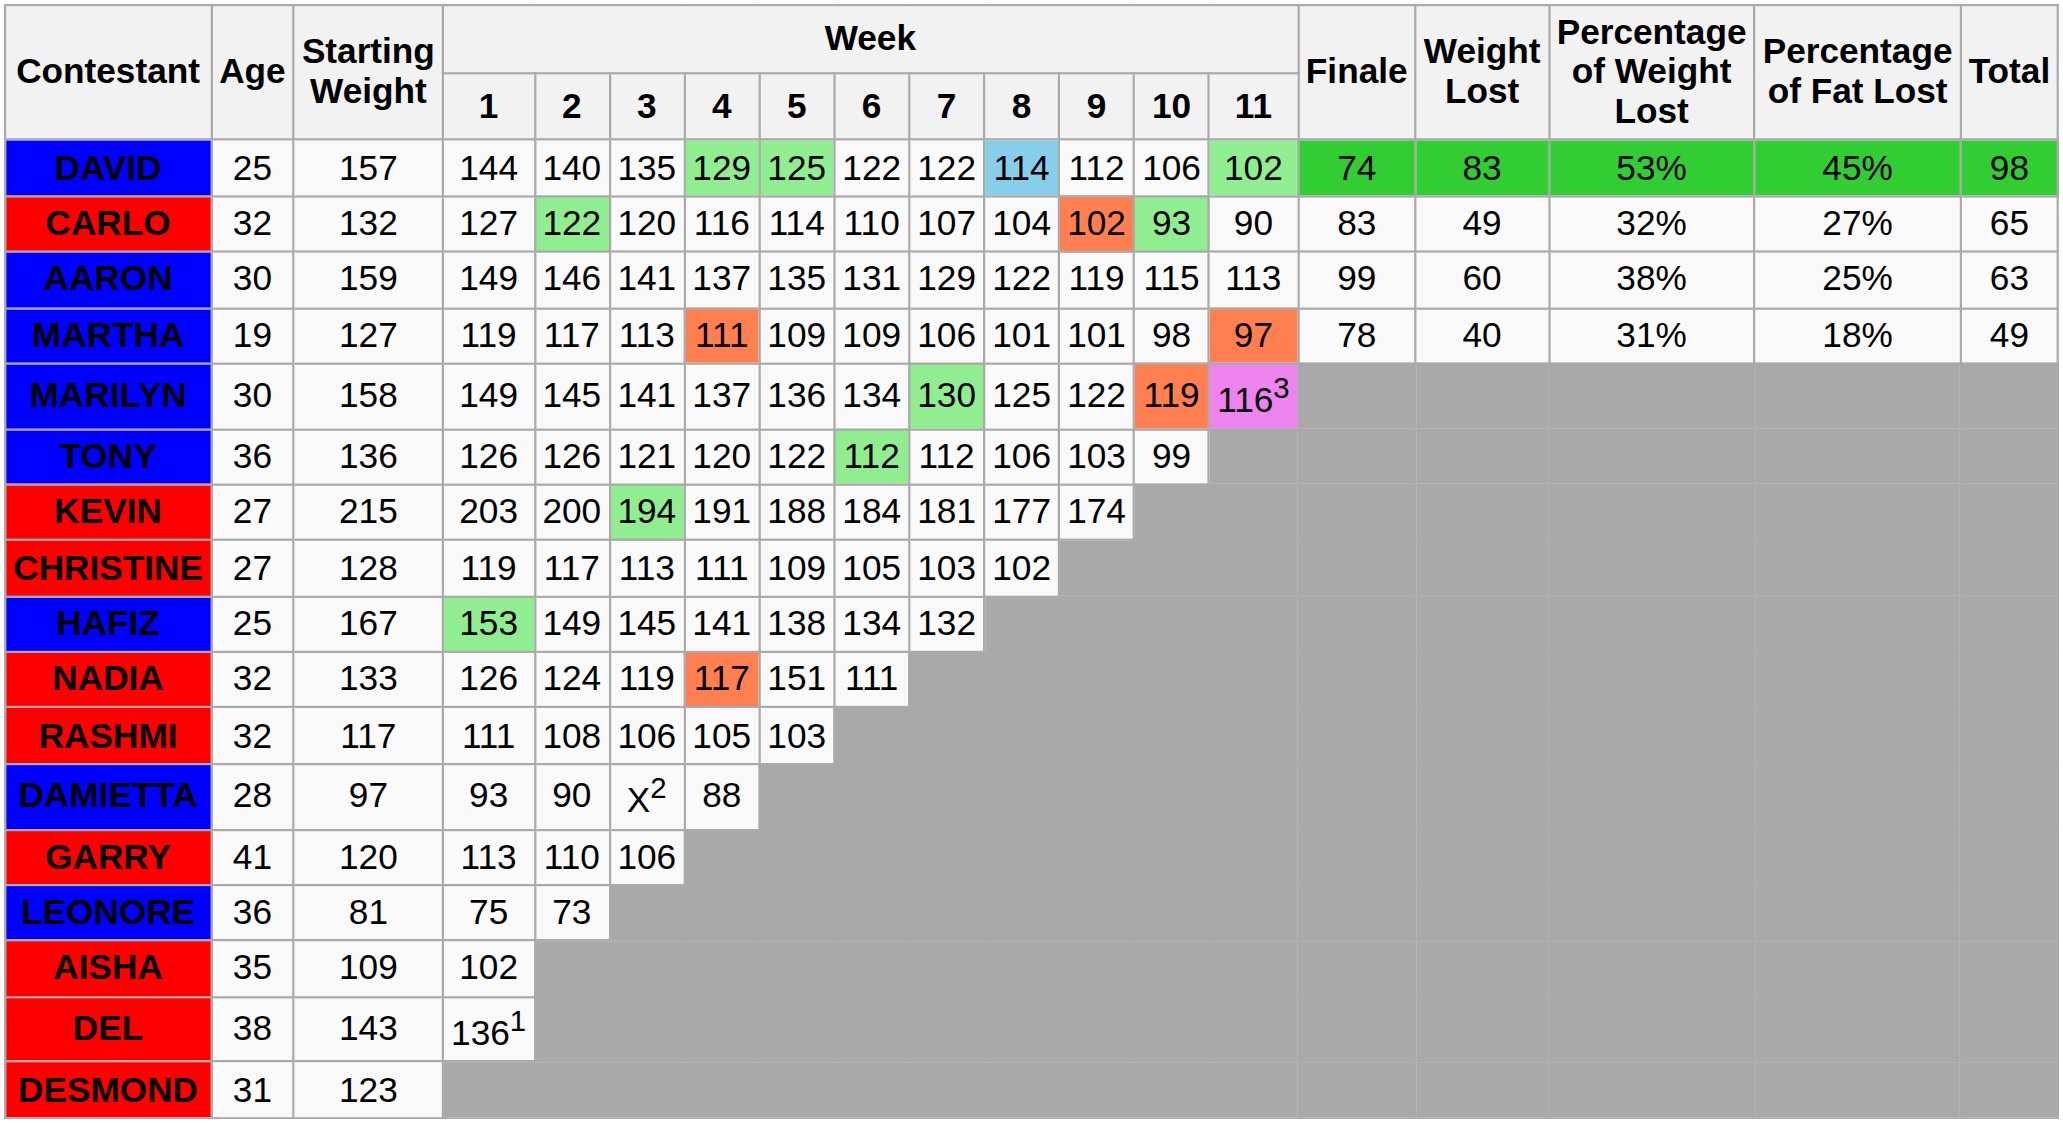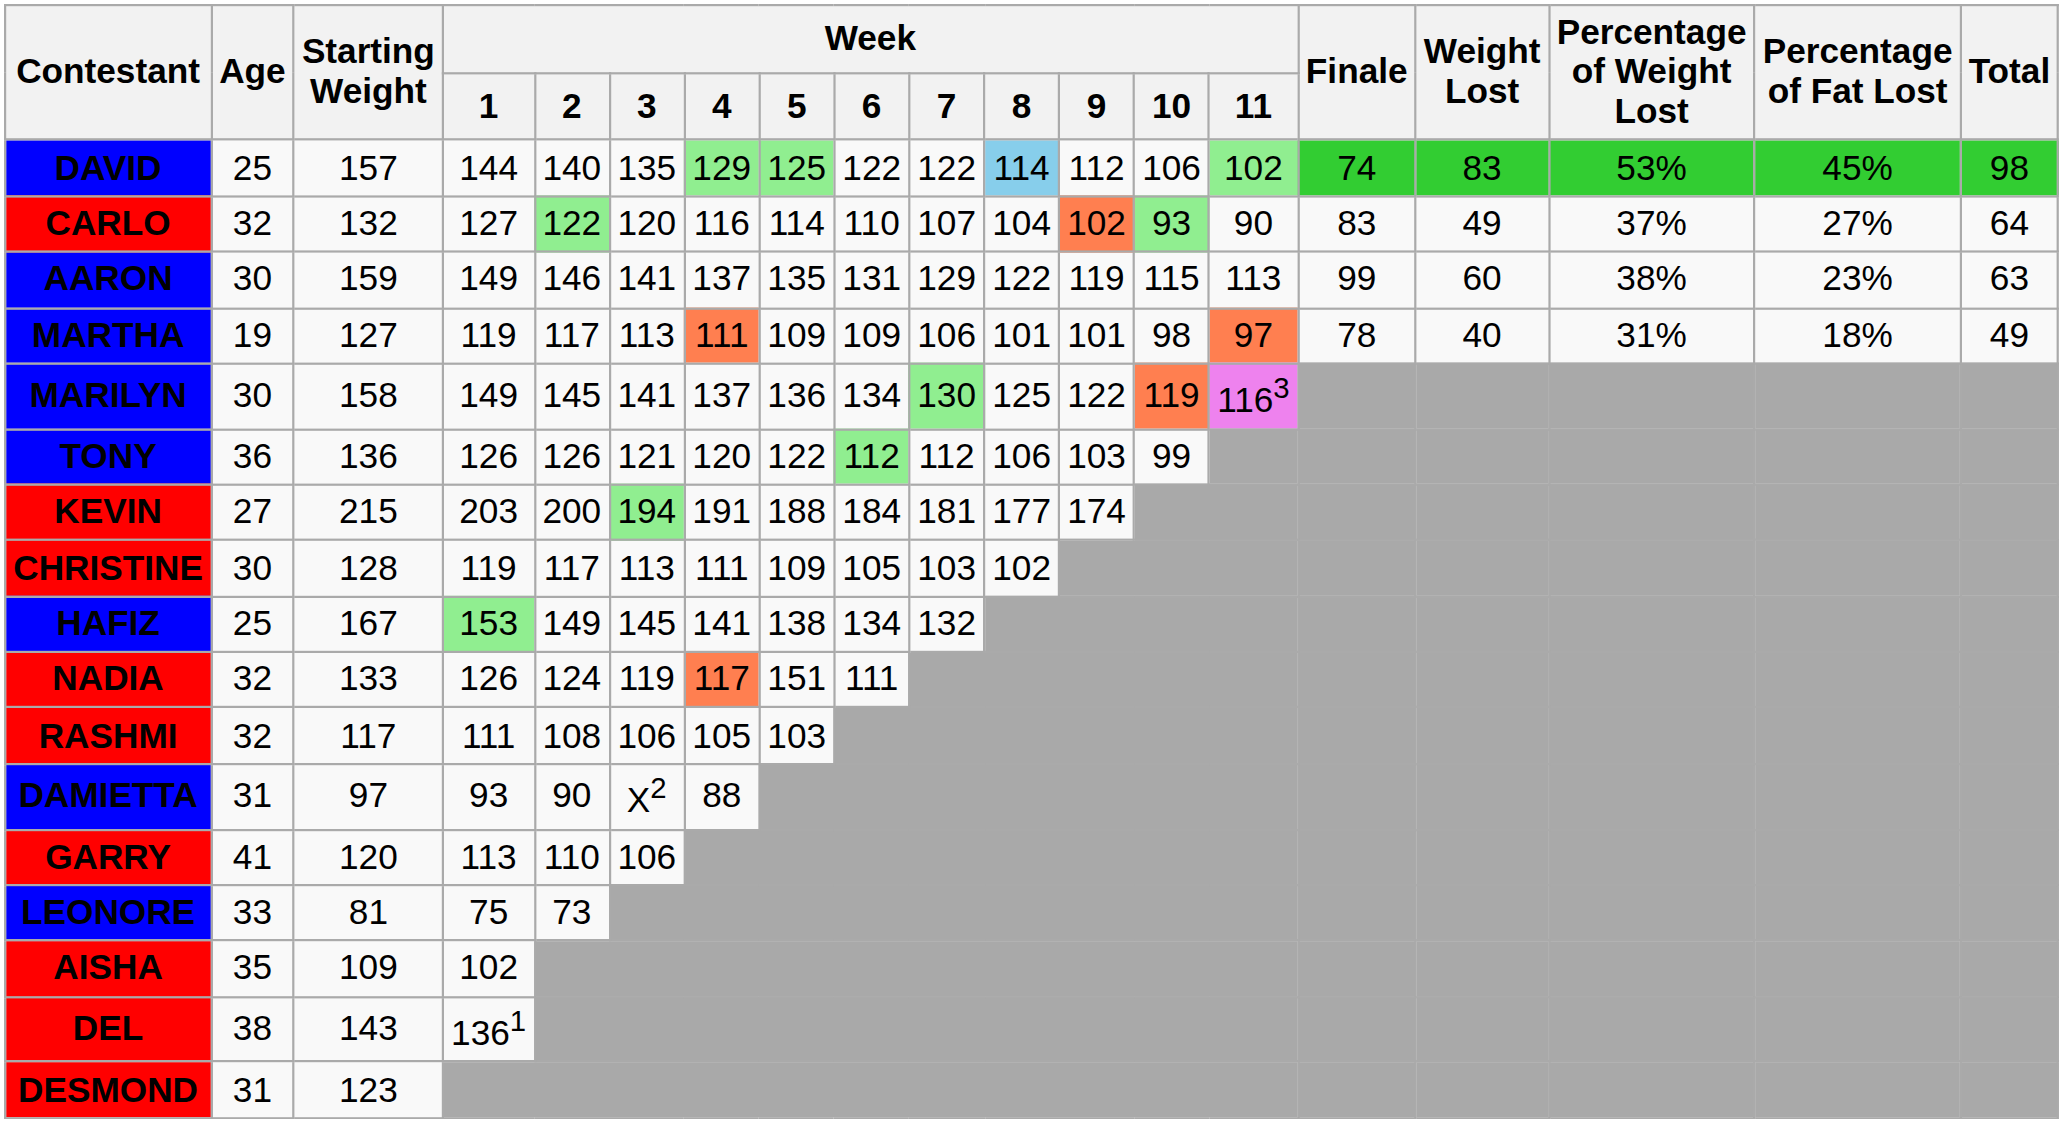 <table class="wikitable"  style="text-align:center; margin:auto;">
 <tr>
 <th rowspan=2>Contestant</th>
 <th rowspan=2>Age</th>
 <th rowspan=2>Starting<br>Weight</th>
 <th colspan=11>Week</th>
 <th rowspan=2>Finale</th>
 <th rowspan=2>Weight<br>Lost</th>
 <th rowspan=2>Percentage<br>of Weight Lost</th>
 <th rowspan=2>Percentage<br>of Fat Lost</th>
 <th rowspan=2>Total</th>
 </tr>
 <tr>
 <th>1</th>
 <th>2</th>
 <th>3</th>
 <th>4</th>
 <th>5</th>
 <th>6</th>
 <th>7</th>
 <th>8</th>
 <th>9</th>
 <th>10</th>
 <th>11</th>
 </tr>
 <tr>
 <td style="background:blue;"><span><strong>DAVID</strong></span></td>
 <td>25</td>
 <td>157</td>
 <td>144</td>
 <td>140</td>
 <td>135</td>
 <td style="background:lightgreen;">129</td>
 <td style="background:lightgreen;">125</td>
 <td>122</td>
 <td>122</td>
 <td style="background:skyblue;">114</td>
 <td>112</td>
 <td>106</td>
 <td style="background:lightgreen;">102</td>
 <td style="background:limegreen;">74</td>
 <td style="background:limegreen;">83</td>
 <td style="background:limegreen;">53%</td>
 <td style="background:limegreen;">45%</td>
 <td style="background:limegreen;">98</td>
 </tr>
 <tr>
 <td style="background:red;"><span><strong>CARLO</strong></span></td>
 <td>32</td>
 <td>132</td>
 <td>127</td>
 <td style="background:lightgreen;">122</td>
 <td>120</td>
 <td>116</td>
 <td>114</td>
 <td>110</td>
 <td>107</td>
 <td>104</td>
 <td style="background:coral;">102</td>
 <td style="background:lightgreen;">93</td>
 <td>90</td>
 <td>83</td>
 <td>49</td>
-<td>32%</td>
+<td>37%</td>
 <td>27%</td>
-<td>65</td>
+<td>64</td>
 </tr>
 <tr>
 <td style="background:blue;"><span><strong>AARON</strong></span></td>
 <td>30</td>
 <td>159</td>
 <td>149</td>
 <td>146</td>
 <td>141</td>
 <td>137</td>
 <td>135</td>
 <td>131</td>
 <td>129</td>
 <td>122</td>
 <td>119</td>
 <td>115</td>
 <td>113</td>
 <td>99</td>
 <td>60</td>
 <td>38%</td>
-<td>25%</td>
+<td>23%</td>
 <td>63</td>
 </tr>
 <tr>
 <td style="background:blue;"><span><strong>MARTHA</strong></span></td>
 <td>19</td>
 <td>127</td>
 <td>119</td>
 <td>117</td>
 <td>113</td>
 <td style="background:coral;">111</td>
 <td>109</td>
 <td>109</td>
 <td>106</td>
 <td>101</td>
 <td>101</td>
 <td>98</td>
 <td style="background:coral;">97</td>
 <td>78</td>
 <td>40</td>
 <td>31%</td>
 <td>18%</td>
 <td>49</td>
 </tr>
 <tr>
 <td style="background:blue;"><span><strong>MARILYN</strong></span></td>
 <td>30</td>
 <td>158</td>
 <td>149</td>
 <td>145</td>
 <td>141</td>
 <td>137</td>
 <td>136</td>
 <td>134</td>
 <td style="background:lightgreen;">130</td>
 <td>125</td>
 <td>122</td>
 <td style="background:coral;">119</td>
 <td style="background:violet;">116<sup>3</sup></td>
 <td style="background:darkgrey;"></td>
 <td style="background:darkgrey;"></td>
 <td style="background:darkgrey;"></td>
 <td style="background:darkgrey;"></td>
 <td style="background:darkgrey;"></td>
 </tr>
 <tr>
 <td style="background:blue;"><span><strong>TONY</strong></span></td>
 <td>36</td>
 <td>136</td>
 <td>126</td>
 <td>126</td>
 <td>121</td>
 <td>120</td>
 <td>122</td>
 <td style="background:lightgreen;">112</td>
 <td>112</td>
 <td>106</td>
 <td>103</td>
 <td>99</td>
 <td style="background:darkgrey;"></td>
 <td style="background:darkgrey;"></td>
 <td style="background:darkgrey;"></td>
 <td style="background:darkgrey;"></td>
 <td style="background:darkgrey;"></td>
 <td style="background:darkgrey;"></td>
 </tr>
 <tr>
 <td style="background:red;"><span><strong>KEVIN</strong></span></td>
 <td>27</td>
 <td>215</td>
 <td>203</td>
 <td>200</td>
 <td style="background:lightgreen;">194</td>
 <td>191</td>
 <td>188</td>
 <td>184</td>
 <td>181</td>
 <td>177</td>
 <td>174</td>
 <td colspan="2" style="background:darkgrey;"></td>
 <td style="background:darkgrey;"></td>
 <td style="background:darkgrey;"></td>
 <td style="background:darkgrey;"></td>
 <td style="background:darkgrey;"></td>
 <td style="background:darkgrey;"></td>
 </tr>
 <tr>
 <td style="background:red;"><span><strong>CHRISTINE</strong></span></td>
-<td>27</td>
+<td>30</td>
 <td>128</td>
 <td>119</td>
 <td>117</td>
 <td>113</td>
 <td>111</td>
 <td>109</td>
 <td>105</td>
 <td>103</td>
 <td>102</td>
 <td colspan="3" style="background:darkgrey;"></td>
 <td style="background:darkgrey;"></td>
 <td style="background:darkgrey;"></td>
 <td style="background:darkgrey;"></td>
 <td style="background:darkgrey;"></td>
 <td style="background:darkgrey;"></td>
 </tr>
 <tr>
 <td style="background:blue;"><span><strong>HAFIZ</strong></span></td>
 <td>25</td>
 <td>167</td>
 <td style="background:lightgreen;">153</td>
 <td>149</td>
 <td>145</td>
 <td>141</td>
 <td>138</td>
 <td>134</td>
 <td>132</td>
 <td colspan="4" style="background:darkgrey;"></td>
 <td style="background:darkgrey;"></td>
 <td style="background:darkgrey;"></td>
 <td style="background:darkgrey;"></td>
 <td style="background:darkgrey;"></td>
 <td style="background:darkgrey;"></td>
 </tr>
 <tr>
 <td style="background:red;"><span><strong>NADIA</strong></span></td>
 <td>32</td>
 <td>133</td>
 <td>126</td>
 <td>124</td>
 <td>119</td>
 <td style="background:coral;">117</td>
 <td>151</td>
 <td>111</td>
 <td colspan="5" style="background:darkgrey;"></td>
 <td style="background:darkgrey;"></td>
 <td style="background:darkgrey;"></td>
 <td style="background:darkgrey;"></td>
 <td style="background:darkgrey;"></td>
 <td style="background:darkgrey;"></td>
 </tr>
 <tr>
 <td style="background:red;"><span><strong>RASHMI</strong></span></td>
 <td>32</td>
 <td>117</td>
 <td>111</td>
 <td>108</td>
 <td>106</td>
 <td>105</td>
 <td>103</td>
 <td colspan="6" style="background:darkgrey;"></td>
 <td style="background:darkgrey;"></td>
 <td style="background:darkgrey;"></td>
 <td style="background:darkgrey;"></td>
 <td style="background:darkgrey;"></td>
 <td style="background:darkgrey;"></td>
 </tr>
 <tr>
 <td style="background:blue;"><span><strong>DAMIETTA</strong></span></td>
-<td>28</td>
+<td>31</td>
 <td>97</td>
 <td>93</td>
 <td>90</td>
 <td>X<sup>2</sup></td>
 <td>88</td>
 <td colspan="7" style="background:darkgrey;"></td>
 <td style="background:darkgrey;"></td>
 <td style="background:darkgrey;"></td>
 <td style="background:darkgrey;"></td>
 <td style="background:darkgrey;"></td>
 <td style="background:darkgrey;"></td>
 </tr>
 <tr>
 <td style="background:red;"><span><strong>GARRY</strong></span></td>
 <td>41</td>
 <td>120</td>
 <td>113</td>
 <td>110</td>
 <td>106</td>
 <td colspan="8" style="background:darkgrey;"></td>
 <td style="background:darkgrey;"></td>
 <td style="background:darkgrey;"></td>
 <td style="background:darkgrey;"></td>
 <td style="background:darkgrey;"></td>
 <td style="background:darkgrey;"></td>
 </tr>
 <tr>
 <td style="background:blue;"><span><strong>LEONORE</strong></span></td>
-<td>36</td>
+<td>33</td>
 <td>81</td>
 <td>75</td>
 <td>73</td>
 <td colspan="9" style="background:darkgrey;"></td>
 <td style="background:darkgrey;"></td>
 <td style="background:darkgrey;"></td>
 <td style="background:darkgrey;"></td>
 <td style="background:darkgrey;"></td>
 <td style="background:darkgrey;"></td>
 </tr>
 <tr>
 <td style="background:red;"><span><strong>AISHA</strong></span></td>
 <td>35</td>
 <td>109</td>
 <td>102</td>
 <td colspan="10" style="background:darkgrey;"></td>
 <td style="background:darkgrey;"></td>
 <td style="background:darkgrey;"></td>
 <td style="background:darkgrey;"></td>
 <td style="background:darkgrey;"></td>
 <td style="background:darkgrey;"></td>
 </tr>
 <tr>
 <td style="background:red;"><span><strong>DEL</strong></span></td>
 <td>38</td>
 <td>143</td>
 <td>136<sup>1</sup></td>
 <td colspan="10" style="background:darkgrey;"></td>
 <td style="background:darkgrey;"></td>
 <td style="background:darkgrey;"></td>
 <td style="background:darkgrey;"></td>
 <td style="background:darkgrey;"></td>
 <td style="background:darkgrey;"></td>
 </tr>
 <tr>
 <td style="background:red;"><span><strong>DESMOND</strong></span></td>
 <td>31</td>
 <td>123</td>
 <td colspan="11" style="background:darkgrey;"></td>
 <td style="background:darkgrey;"></td>
 <td style="background:darkgrey;"></td>
 <td style="background:darkgrey;"></td>
 <td style="background:darkgrey;"></td>
 <td style="background:darkgrey;"></td>
 </tr>
 </table>
